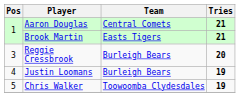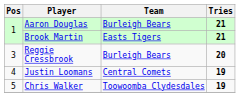 <table class="wikitable" style="text-align: center;">
 <tr>
 <th>Pos</th>
 <th width=120>Player</th>
 <th>Team</th>
 <th>Tries</th>
 </tr>
 <tr bgcolor="#d0ffd0">
 <td rowspan = 2>1</td>
 <td align="left"><a href='#'>Aaron Douglas</a></td>
-<td align="left"> <a href='#'>Central Comets</a></td>
+<td align="left"> <a href='#'>Burleigh Bears</a></td>
 <td><strong>21</strong></td>
 </tr>
 <tr bgcolor="#d0ffd0">
 <td align="left"><a href='#'>Brook Martin</a></td>
 <td align="left"> <a href='#'>Easts Tigers</a></td>
 <td><strong>21</strong></td>
 </tr>
 <tr>
 <td rowspan = 1>3</td>
 <td align="left"><a href='#'>Reggie Cressbrook</a></td>
 <td align="left"> <a href='#'>Burleigh Bears</a></td>
 <td><strong>20</strong></td>
 </tr>
 <tr>
 <td rowspan = 1>4</td>
 <td align="left"><a href='#'>Justin Loomans</a></td>
-<td align="left"> <a href='#'>Burleigh Bears</a></td>
+<td align="left"> <a href='#'>Central Comets</a></td>
 <td><strong>19</strong></td>
 </tr>
 <tr>
 <td rowspan = 1>5</td>
 <td align="left"><a href='#'>Chris Walker</a></td>
 <td align="left"> <a href='#'>Toowoomba Clydesdales</a></td>
 <td><strong>19</strong></td>
 </tr>
 <tr>
 </tr>
 </table>
